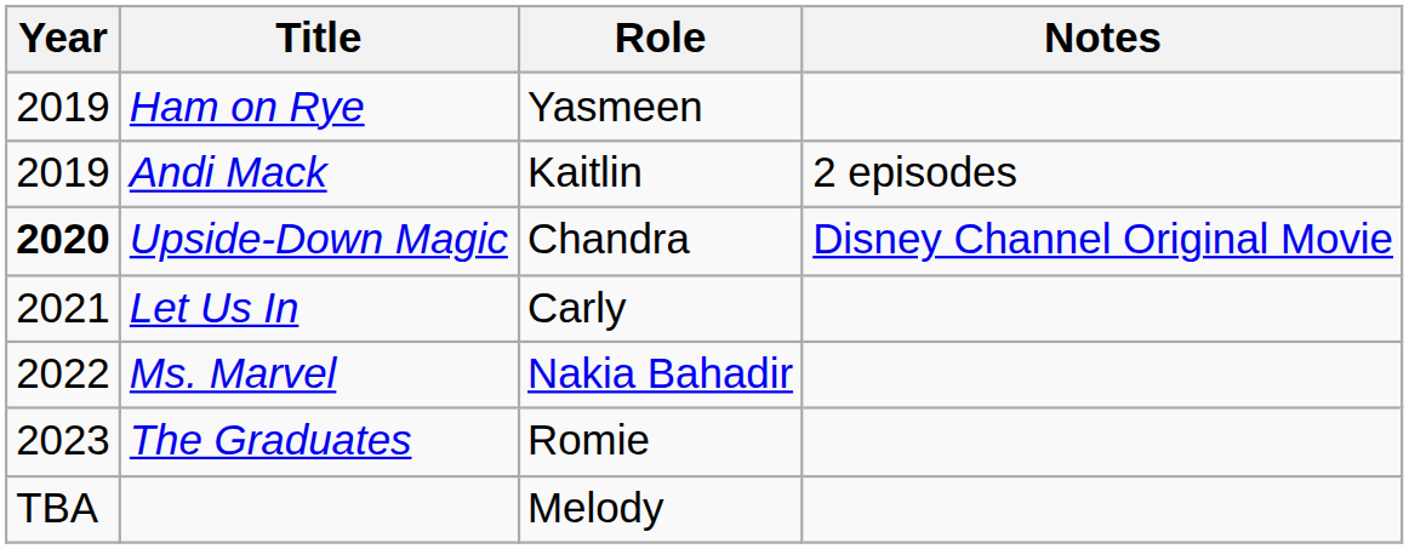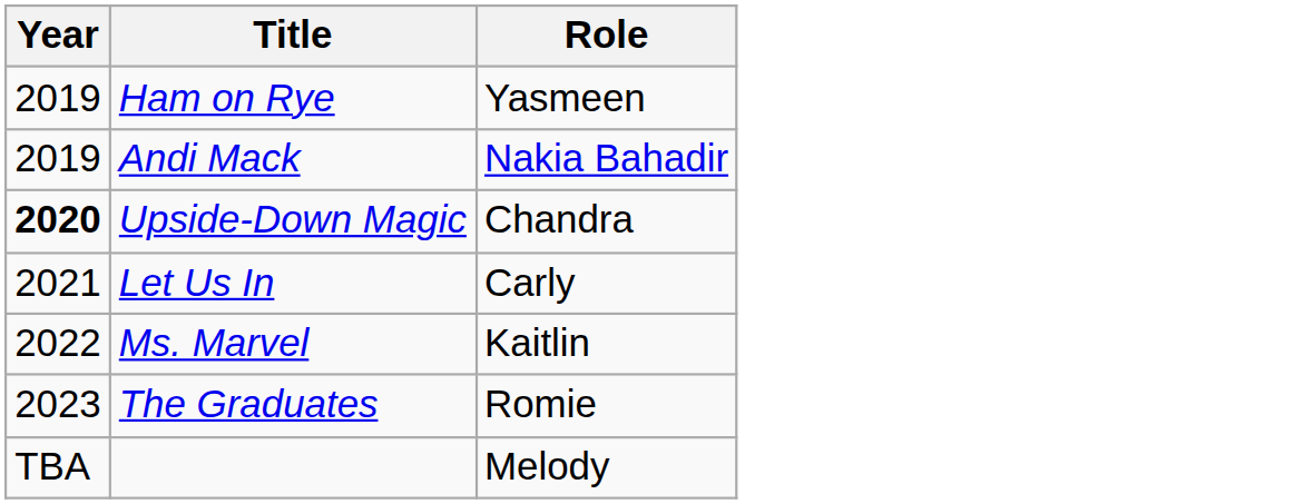 <table class="wikitable sortable">
 <tr>
 <th>Year</th>
 <th>Title</th>
 <th>Role</th>
-<th class="unsortable">Notes</th>
 </tr>
 <tr>
 <td>2019</td>
 <td><em><a href='#'>Ham on Rye</a></em></td>
 <td>Yasmeen</td>
-<td></td>
 </tr>
 <tr>
 <td>2019</td>
 <td><em><a href='#'>Andi Mack</a></em></td>
-<td>Kaitlin</td>
-<td>2 episodes</td>
+<td><a href='#'>Nakia Bahadir</a></td>
 </tr>
 <tr>
 <td><strong>2020</strong></td>
 <td><em><a href='#'>Upside-Down Magic</a></em></td>
 <td>Chandra</td>
-<td><a href='#'>Disney Channel Original Movie</a></td>
 </tr>
 <tr>
 <td>2021</td>
 <td><em><a href='#'>Let Us In</a></em></td>
 <td>Carly</td>
-<td></td>
 </tr>
 <tr>
 <td>2022</td>
 <td><em><a href='#'>Ms. Marvel</a></em></td>
-<td><a href='#'>Nakia Bahadir</a></td>
-<td></td>
+<td>Kaitlin</td>
 </tr>
 <tr>
 <td>2023</td>
 <td><em><a href='#'>The Graduates</a></em></td>
 <td>Romie</td>
-<td></td>
 </tr>
 <tr>
 <td>TBA</td>
 <td></td>
 <td>Melody</td>
-<td></td>
 </tr>
 </table>
